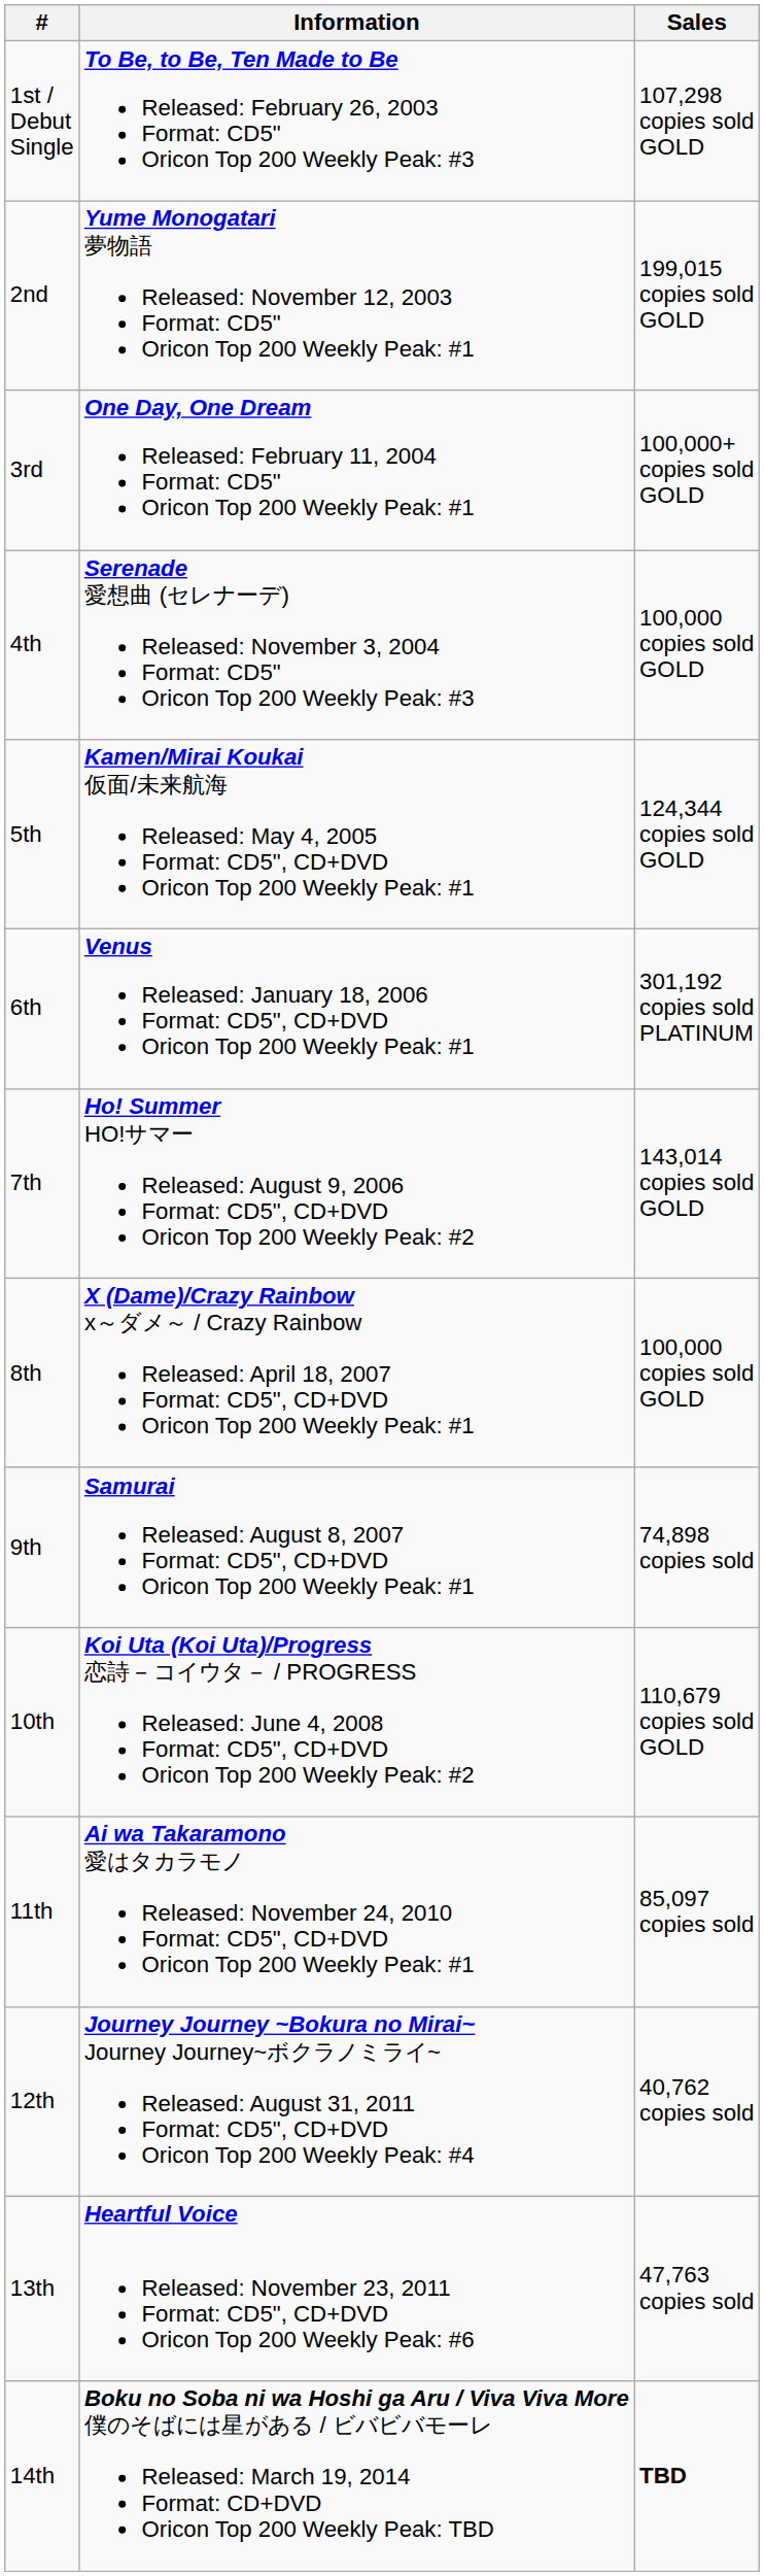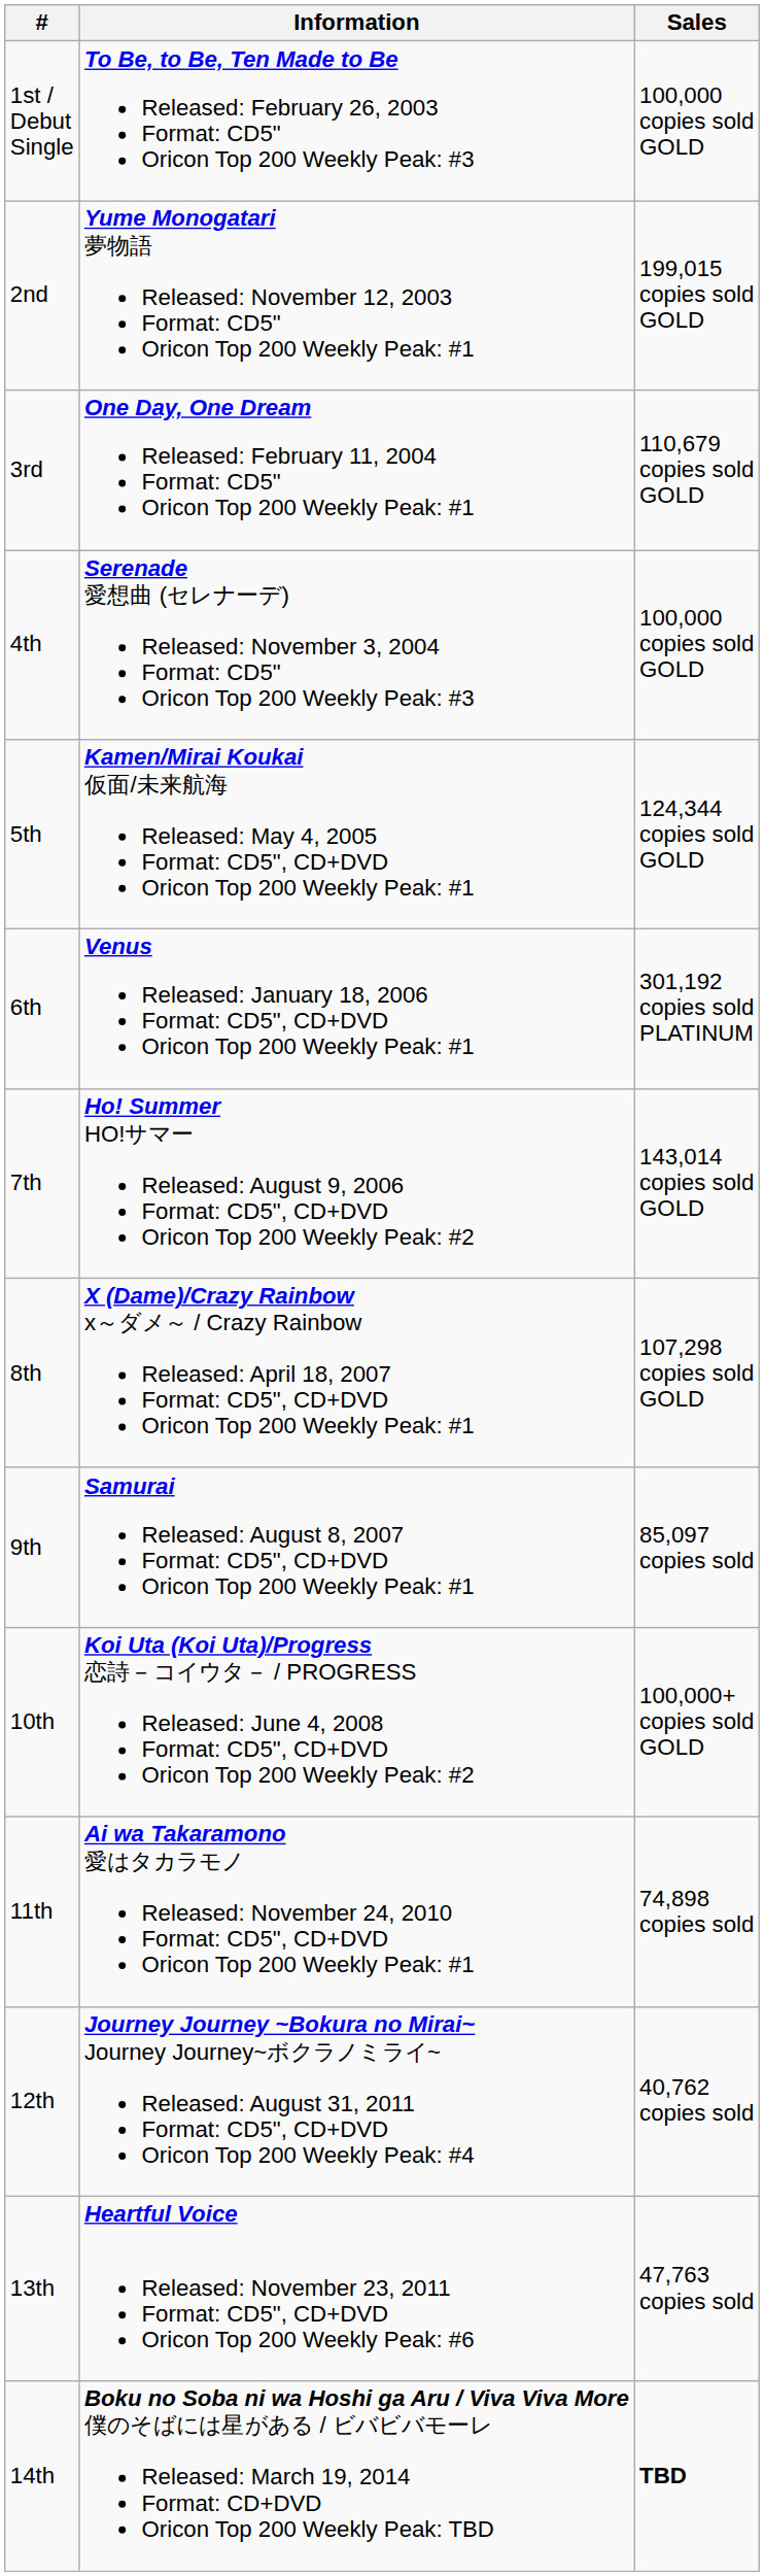 <table class="wikitable">
 <tr>
 <th>#</th>
 <th>Information</th>
 <th>Sales</th>
 </tr>
 <tr>
 <td>1st /<br>Debut<br>Single</td>
 <td><strong><em><a href='#'>To Be, to Be, Ten Made to Be</a></em></strong><br><ul><li>Released: February 26, 2003</li><li>Format: CD5"</li><li>Oricon Top 200 Weekly Peak: #3</li></ul></td>
-<td>107,298<br>copies sold<br>GOLD</td>
+<td>100,000<br>copies sold<br>GOLD</td>
 </tr>
 <tr>
 <td>2nd</td>
 <td align="left"><strong><em><a href='#'>Yume Monogatari</a></em></strong><br>夢物語<br><ul><li>Released: November 12, 2003</li><li>Format: CD5"</li><li>Oricon Top 200 Weekly Peak: #1</li></ul></td>
 <td>199,015<br>copies sold<br>GOLD</td>
 </tr>
 <tr>
 <td>3rd</td>
 <td><strong><em><a href='#'>One Day, One Dream</a></em></strong><br><ul><li>Released: February 11, 2004</li><li>Format: CD5"</li><li>Oricon Top 200 Weekly Peak: #1</li></ul></td>
-<td>100,000+<br>copies sold<br>GOLD</td>
+<td>110,679<br>copies sold<br>GOLD</td>
 </tr>
 <tr>
 <td>4th</td>
 <td><strong><em><a href='#'>Serenade</a></em></strong><br>愛想曲 (セレナーデ)<br><ul><li>Released: November 3, 2004</li><li>Format: CD5"</li><li>Oricon Top 200 Weekly Peak: #3</li></ul></td>
 <td>100,000<br>copies sold<br>GOLD</td>
 </tr>
 <tr>
 <td>5th</td>
 <td><strong><em><a href='#'>Kamen/Mirai Koukai</a></em></strong><br>仮面/未来航海<br><ul><li>Released: May 4, 2005</li><li>Format: CD5", CD+DVD</li><li>Oricon Top 200 Weekly Peak: #1</li></ul></td>
 <td>124,344<br>copies sold<br>GOLD</td>
 </tr>
 <tr>
 <td>6th</td>
 <td><strong><em><a href='#'>Venus</a></em></strong><br><ul><li>Released: January 18, 2006</li><li>Format: CD5", CD+DVD</li><li>Oricon Top 200 Weekly Peak: #1</li></ul></td>
 <td>301,192<br>copies sold<br>PLATINUM</td>
 </tr>
 <tr>
 <td>7th</td>
 <td><strong><em><a href='#'>Ho! Summer</a></em></strong><br>HO!サマー<br><ul><li>Released: August 9, 2006</li><li>Format: CD5", CD+DVD</li><li>Oricon Top 200 Weekly Peak: #2</li></ul></td>
 <td>143,014<br>copies sold<br>GOLD</td>
 </tr>
 <tr>
 <td>8th</td>
 <td><strong><em><a href='#'>X (Dame)/Crazy Rainbow</a></em></strong><br>x～ダメ～ / Crazy Rainbow<br><ul><li>Released: April 18, 2007</li><li>Format: CD5", CD+DVD</li><li>Oricon Top 200 Weekly Peak: #1</li></ul></td>
-<td>100,000<br>copies sold<br>GOLD</td>
+<td>107,298<br>copies sold<br>GOLD</td>
 </tr>
 <tr>
 <td>9th</td>
 <td><strong><em><a href='#'>Samurai</a></em></strong><br><ul><li>Released: August 8, 2007</li><li>Format: CD5", CD+DVD</li><li>Oricon Top 200 Weekly Peak: #1</li></ul></td>
-<td>74,898<br>copies sold</td>
+<td>85,097<br>copies sold</td>
 </tr>
 <tr>
 <td>10th</td>
 <td><strong><em><a href='#'>Koi Uta (Koi Uta)/Progress</a></em></strong><br>恋詩－コイウタ－ / PROGRESS<br><ul><li>Released: June 4, 2008</li><li>Format: CD5", CD+DVD</li><li>Oricon Top 200 Weekly Peak: #2</li></ul></td>
-<td>110,679<br>copies sold<br>GOLD</td>
+<td>100,000+<br>copies sold<br>GOLD</td>
 </tr>
 <tr>
 <td>11th</td>
 <td><strong><em><a href='#'>Ai wa Takaramono</a></em></strong><br>愛はタカラモノ<br><ul><li>Released: November 24, 2010</li><li>Format: CD5", CD+DVD</li><li>Oricon Top 200 Weekly Peak: #1</li></ul></td>
-<td>85,097<br>copies sold</td>
+<td>74,898<br>copies sold</td>
 </tr>
 <tr>
 <td>12th</td>
 <td><strong><em><a href='#'>Journey Journey ~Bokura no Mirai~ </a></em></strong><br>Journey Journey~ボクラノミライ~<br><ul><li>Released: August 31, 2011</li><li>Format: CD5", CD+DVD</li><li>Oricon Top 200 Weekly Peak: #4</li></ul></td>
 <td>40,762<br>copies sold</td>
 </tr>
 <tr>
 <td>13th</td>
 <td><strong><em><a href='#'>Heartful Voice </a></em></strong><br><br><ul><li>Released: November 23, 2011</li><li>Format: CD5", CD+DVD</li><li>Oricon Top 200 Weekly Peak: #6</li></ul></td>
 <td>47,763<br>copies sold</td>
 </tr>
 <tr>
 <td>14th</td>
 <td><strong><em>Boku no Soba ni wa Hoshi ga Aru / Viva Viva More</em></strong><br>僕のそばには星がある / ビバビバモーレ<br><ul><li>Released: March 19, 2014</li><li>Format: CD+DVD</li><li>Oricon Top 200 Weekly Peak: TBD</li></ul></td>
 <td><strong>TBD</strong></td>
 </tr>
 </table>
